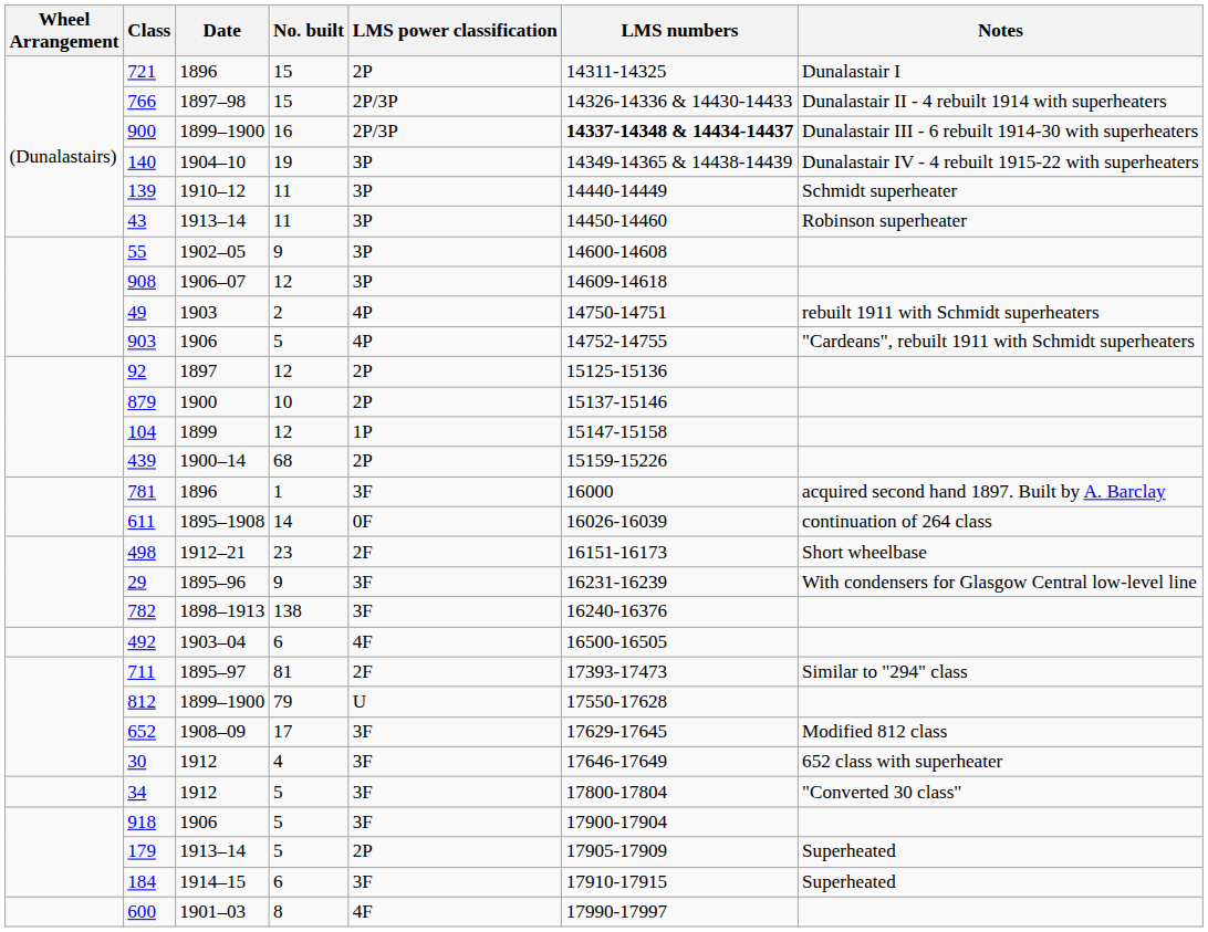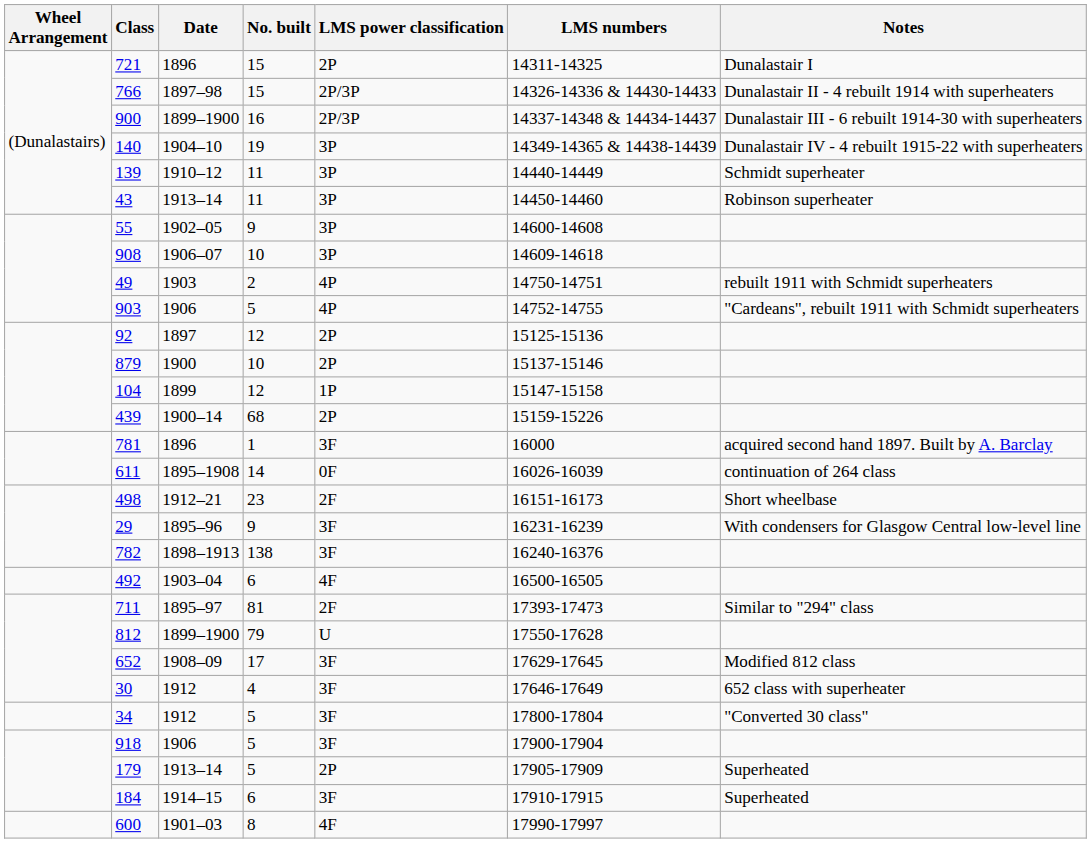 <table class="wikitable sortable ">
 <tr>
 <th>Wheel<br>Arrangement</th>
 <th>Class</th>
 <th>Date</th>
 <th>No. built</th>
 <th>LMS power classification</th>
 <th>LMS numbers</th>
 <th>Notes</th>
 </tr>
 <tr>
 <td rowspan=6><br>(Dunalastairs)</td>
 <td><a href='#'>721</a></td>
 <td>1896</td>
 <td>15</td>
 <td>2P</td>
 <td>14311-14325</td>
 <td>Dunalastair I</td>
 </tr>
 <tr>
 <td><a href='#'>766</a></td>
 <td>1897–98</td>
 <td>15</td>
 <td>2P/3P</td>
 <td>14326-14336 & 14430-14433</td>
 <td>Dunalastair II - 4 rebuilt 1914 with superheaters</td>
 </tr>
 <tr>
 <td><a href='#'>900</a></td>
 <td>1899–1900</td>
 <td>16</td>
 <td>2P/3P</td>
-<td><strong>14337-14348 & 14434-14437</strong></td>
+<td>14337-14348 & 14434-14437</td>
 <td>Dunalastair III - 6 rebuilt 1914-30 with superheaters</td>
 </tr>
 <tr>
 <td><a href='#'>140</a></td>
 <td>1904–10</td>
 <td>19</td>
 <td>3P</td>
 <td>14349-14365 & 14438-14439</td>
 <td>Dunalastair IV - 4 rebuilt 1915-22 with superheaters</td>
 </tr>
 <tr>
 <td><a href='#'>139</a></td>
 <td>1910–12</td>
 <td>11</td>
 <td>3P</td>
 <td>14440-14449</td>
 <td>Schmidt superheater</td>
 </tr>
 <tr>
 <td><a href='#'>43</a></td>
 <td>1913–14</td>
 <td>11</td>
 <td>3P</td>
 <td>14450-14460</td>
 <td>Robinson superheater</td>
 </tr>
 <tr>
 <td rowspan=4></td>
 <td><a href='#'>55</a></td>
 <td>1902–05</td>
 <td>9</td>
 <td>3P</td>
 <td>14600-14608</td>
 <td></td>
 </tr>
 <tr>
 <td><a href='#'>908</a></td>
 <td>1906–07</td>
-<td>12</td>
+<td>10</td>
 <td>3P</td>
 <td>14609-14618</td>
 <td></td>
 </tr>
 <tr>
 <td><a href='#'>49</a></td>
 <td>1903</td>
 <td>2</td>
 <td>4P</td>
 <td>14750-14751</td>
 <td>rebuilt 1911 with Schmidt superheaters</td>
 </tr>
 <tr>
 <td><a href='#'>903</a></td>
 <td>1906</td>
 <td>5</td>
 <td>4P</td>
 <td>14752-14755</td>
 <td>"Cardeans", rebuilt 1911 with Schmidt superheaters</td>
 </tr>
 <tr>
 <td rowspan=4></td>
 <td><a href='#'>92</a></td>
 <td>1897</td>
 <td>12</td>
 <td>2P</td>
 <td>15125-15136</td>
 <td></td>
 </tr>
 <tr>
 <td><a href='#'>879</a></td>
 <td>1900</td>
 <td>10</td>
 <td>2P</td>
 <td>15137-15146</td>
 <td></td>
 </tr>
 <tr>
 <td><a href='#'>104</a></td>
 <td>1899</td>
 <td>12</td>
 <td>1P</td>
 <td>15147-15158</td>
 <td></td>
 </tr>
 <tr>
 <td><a href='#'>439</a></td>
 <td>1900–14</td>
 <td>68</td>
 <td>2P</td>
 <td>15159-15226</td>
 <td></td>
 </tr>
 <tr>
 <td rowspan=2></td>
 <td><a href='#'>781</a></td>
 <td>1896</td>
 <td>1</td>
 <td>3F</td>
 <td>16000</td>
 <td>acquired second hand 1897. Built by <a href='#'>A. Barclay</a></td>
 </tr>
 <tr>
 <td><a href='#'>611</a></td>
 <td>1895–1908</td>
 <td>14</td>
 <td>0F</td>
 <td>16026-16039</td>
 <td>continuation of 264 class</td>
 </tr>
 <tr>
 <td rowspan=3></td>
 <td><a href='#'>498</a></td>
 <td>1912–21</td>
 <td>23</td>
 <td>2F</td>
 <td>16151-16173</td>
 <td>Short wheelbase</td>
 </tr>
 <tr>
 <td><a href='#'>29</a></td>
 <td>1895–96</td>
 <td>9</td>
 <td>3F</td>
 <td>16231-16239</td>
 <td>With condensers for Glasgow Central low-level line</td>
 </tr>
 <tr>
 <td><a href='#'>782</a></td>
 <td>1898–1913</td>
 <td>138</td>
 <td>3F</td>
 <td>16240-16376</td>
 <td></td>
 </tr>
 <tr>
 <td></td>
 <td><a href='#'>492</a></td>
 <td>1903–04</td>
 <td>6</td>
 <td>4F</td>
 <td>16500-16505</td>
 <td></td>
 </tr>
 <tr>
 <td rowspan=4></td>
 <td><a href='#'>711</a></td>
 <td>1895–97</td>
 <td>81</td>
 <td>2F</td>
 <td>17393-17473</td>
 <td>Similar to "294" class</td>
 </tr>
 <tr>
 <td><a href='#'>812</a></td>
 <td>1899–1900</td>
 <td>79</td>
 <td>U</td>
 <td>17550-17628</td>
 <td></td>
 </tr>
 <tr>
 <td><a href='#'>652</a></td>
 <td>1908–09</td>
 <td>17</td>
 <td>3F</td>
 <td>17629-17645</td>
 <td>Modified 812 class</td>
 </tr>
 <tr>
 <td><a href='#'>30</a></td>
 <td>1912</td>
 <td>4</td>
 <td>3F</td>
 <td>17646-17649</td>
 <td>652 class with superheater</td>
 </tr>
 <tr>
 <td></td>
 <td><a href='#'>34</a></td>
 <td>1912</td>
 <td>5</td>
 <td>3F</td>
 <td>17800-17804</td>
 <td>"Converted 30 class"</td>
 </tr>
 <tr>
 <td rowspan=3></td>
 <td><a href='#'>918</a></td>
 <td>1906</td>
 <td>5</td>
 <td>3F</td>
 <td>17900-17904</td>
 <td></td>
 </tr>
 <tr>
 <td><a href='#'>179</a></td>
 <td>1913–14</td>
 <td>5</td>
 <td>2P</td>
 <td>17905-17909</td>
 <td>Superheated</td>
 </tr>
 <tr>
 <td><a href='#'>184</a></td>
 <td>1914–15</td>
 <td>6</td>
 <td>3F</td>
 <td>17910-17915</td>
 <td>Superheated</td>
 </tr>
 <tr>
 <td></td>
 <td><a href='#'>600</a></td>
 <td>1901–03</td>
 <td>8</td>
 <td>4F</td>
 <td>17990-17997</td>
 <td></td>
 </tr>
 </table>
